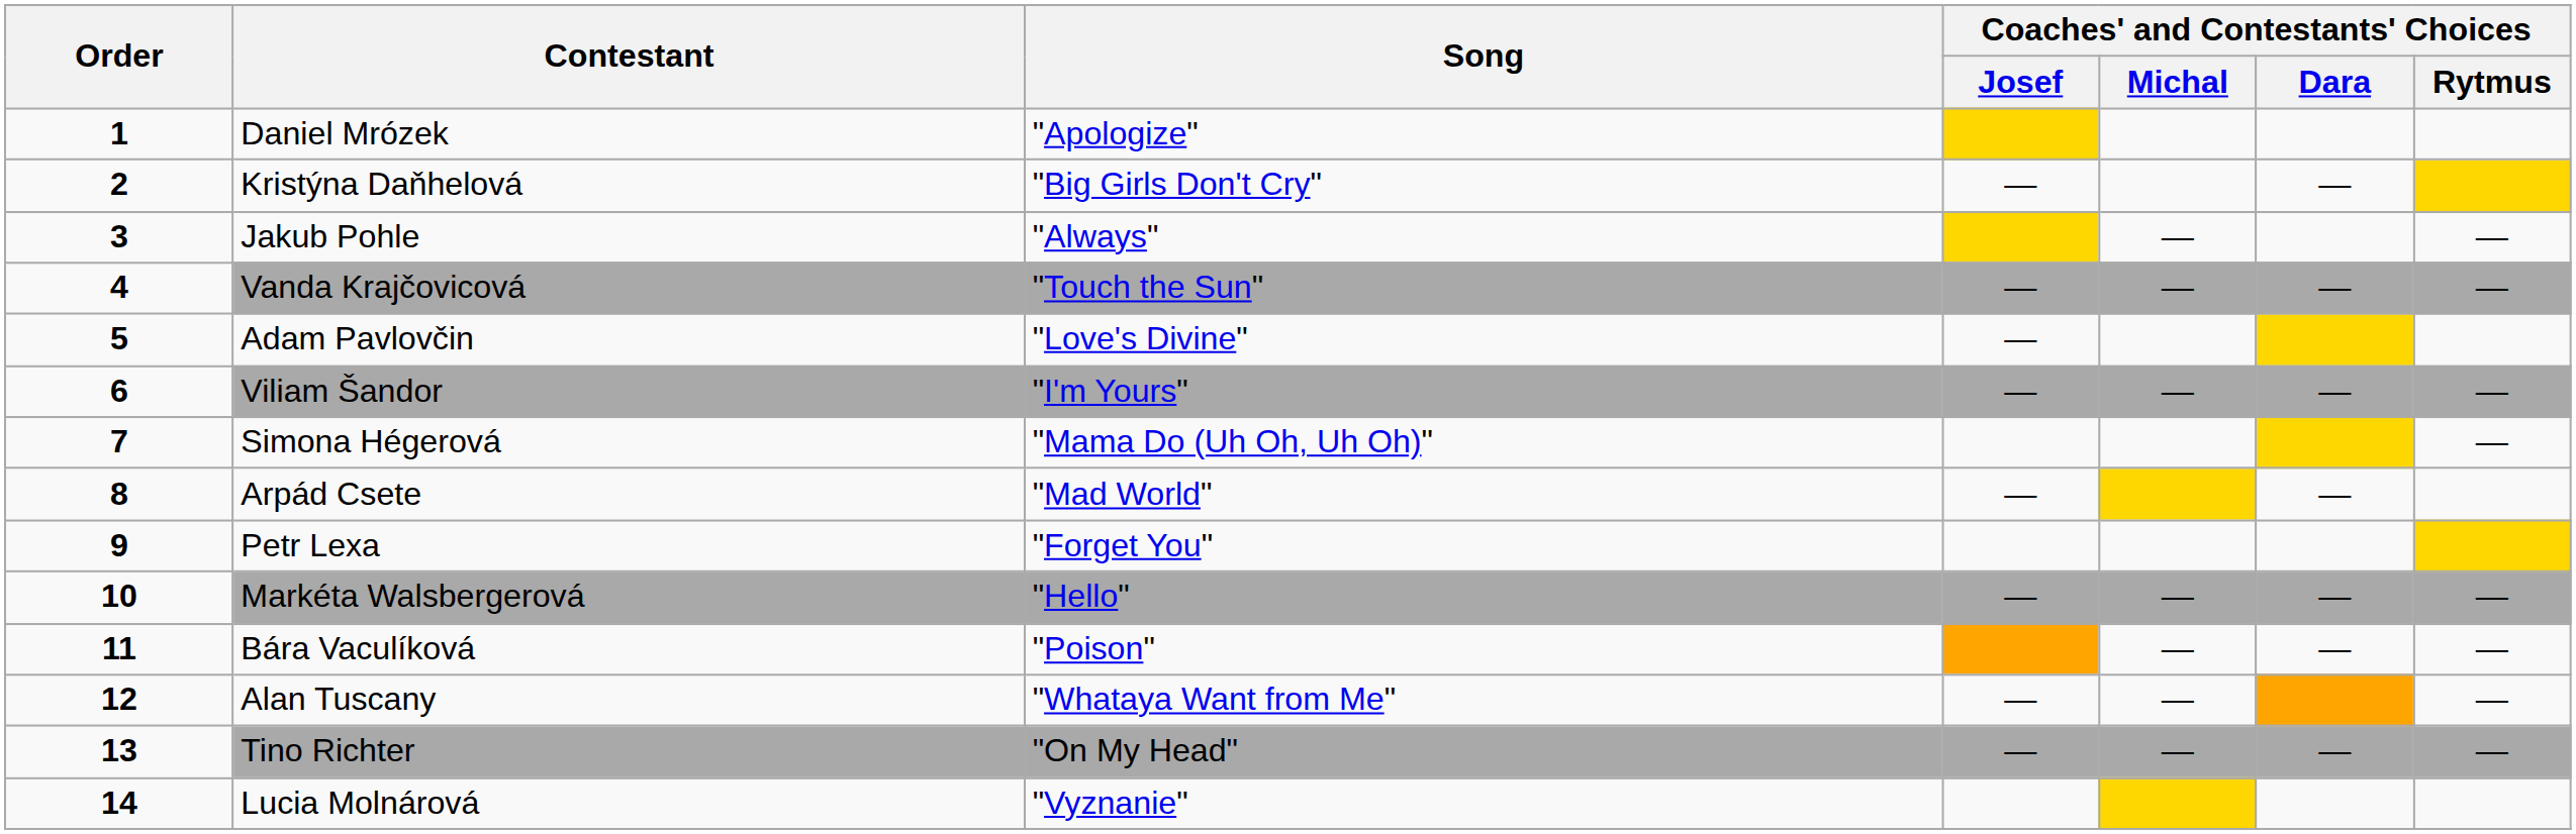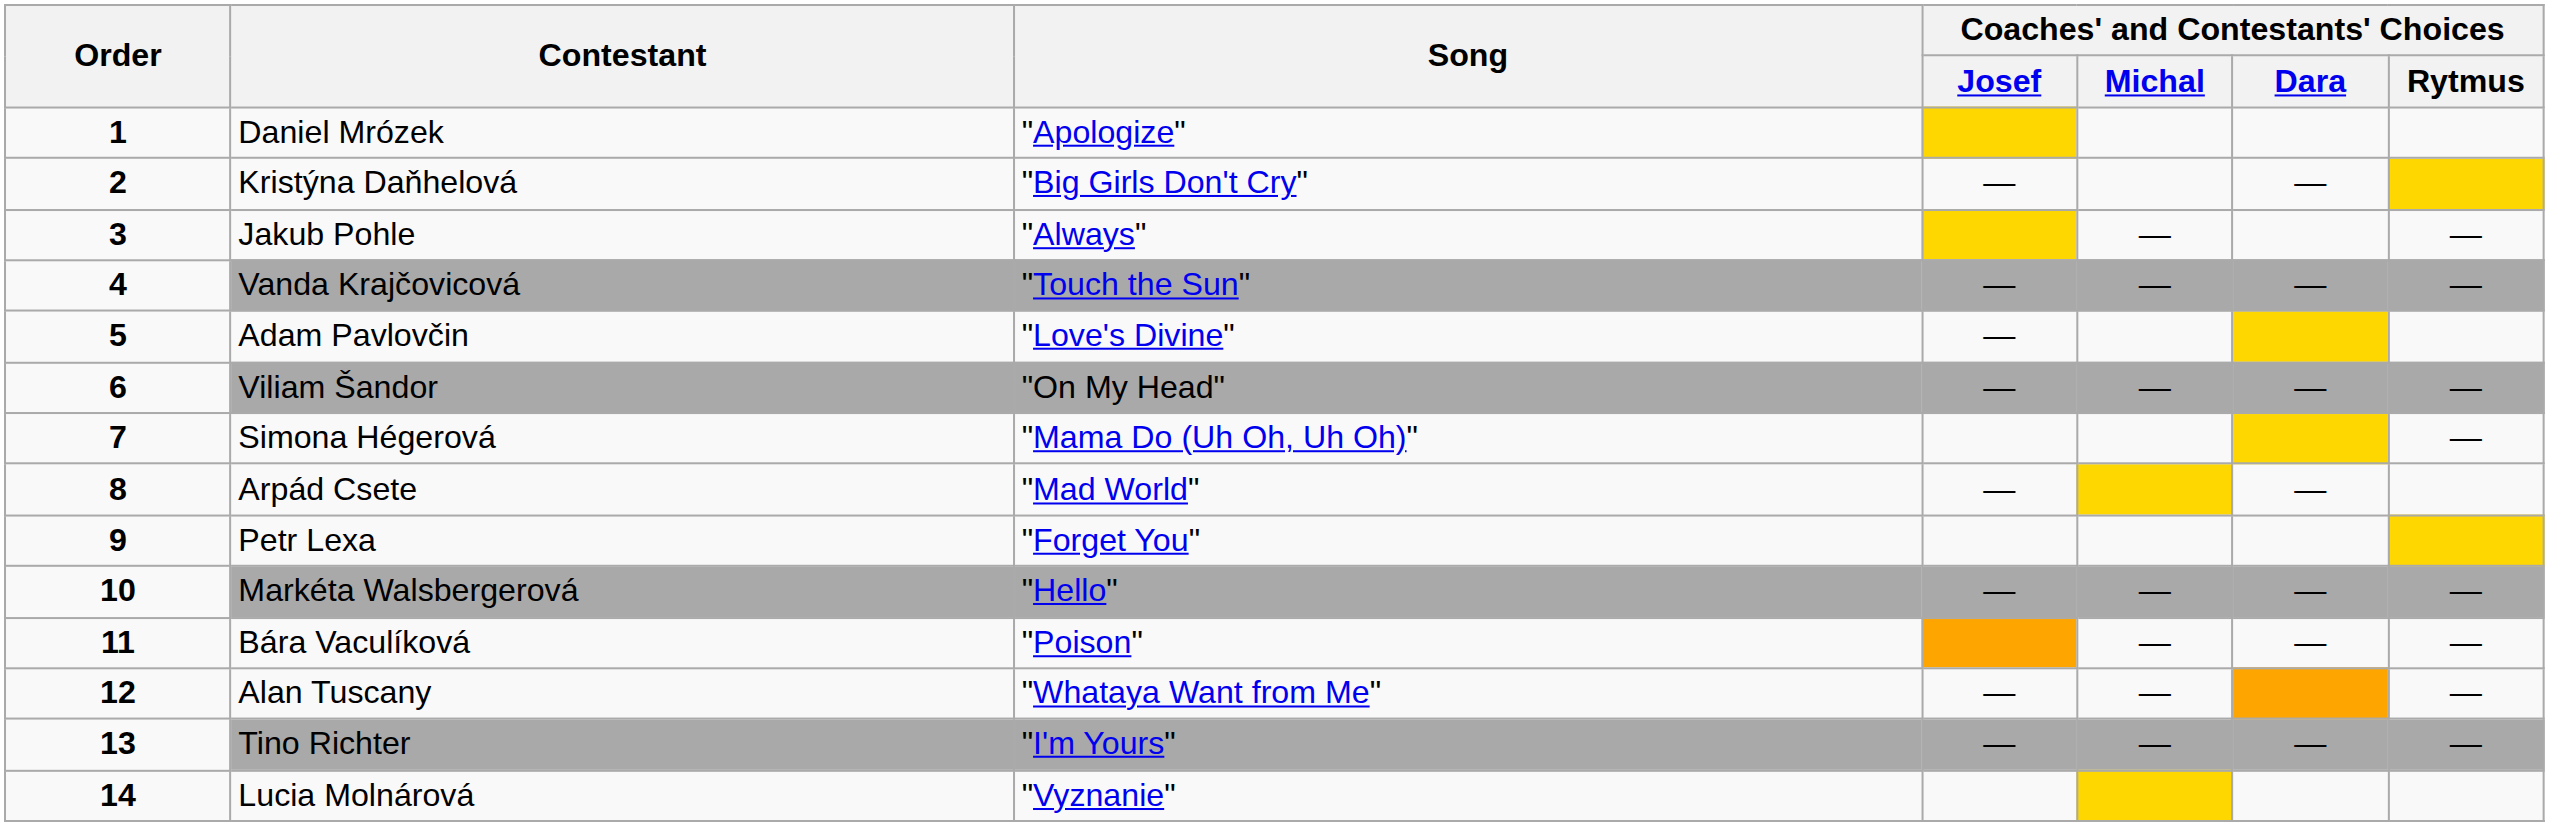 <table class="wikitable" style="width:100%;">
 <tr>
 <th rowspan=2>Order</th>
 <th rowspan=2>Contestant</th>
 <th rowspan=2>Song</th>
 <th colspan=4>Coaches' and Contestants' Choices</th>
 </tr>
 <tr>
 <th width="70"><a href='#'>Josef</a></th>
 <th width="70"><a href='#'>Michal</a></th>
 <th width="70"><a href='#'>Dara</a></th>
 <th width="70">Rytmus</th>
 </tr>
 <tr>
 <td align="center"><strong>1</strong></td>
 <td>Daniel Mrózek</td>
 <td>"<a href='#'>Apologize</a>"</td>
 <td style="background:gold;text-align:center;"></td>
 <td style=";text-align:center;"></td>
 <td style=";text-align:center;"></td>
 <td style=";text-align:center;"></td>
 </tr>
 <tr>
 <td align="center"><strong>2</strong></td>
 <td>Kristýna Daňhelová</td>
 <td>"<a href='#'>Big Girls Don't Cry</a>"</td>
 <td align="center">—</td>
 <td style=";text-align:center;"></td>
 <td align="center">—</td>
 <td style="background:gold;text-align:center;"></td>
 </tr>
 <tr>
 <td align="center"><strong>3</strong></td>
 <td>Jakub Pohle</td>
 <td>"<a href='#'>Always</a>"</td>
 <td style="background:gold;text-align:center;"></td>
 <td align="center">—</td>
 <td style=";text-align:center;"></td>
 <td align="center">—</td>
 </tr>
 <tr>
 <td align="center"><strong>4</strong></td>
 <td style="background:darkgrey;text-align:left;">Vanda Krajčovicová</td>
 <td style="background:darkgrey;text-align:left;">"<a href='#'>Touch the Sun</a>"</td>
 <td style="background:darkgrey;text-align:center;">—</td>
 <td style="background:darkgrey;text-align:center;">—</td>
 <td style="background:darkgrey;text-align:center;">—</td>
 <td style="background:darkgrey;text-align:center;">—</td>
 </tr>
 <tr>
 <td align="center"><strong>5</strong></td>
 <td>Adam Pavlovčin</td>
 <td>"<a href='#'>Love's Divine</a>"</td>
 <td align="center">—</td>
 <td style=";text-align:center;"></td>
 <td style="background:gold;text-align:center;"></td>
 <td style=";text-align:center;"></td>
 </tr>
 <tr>
 <td align="center"><strong>6</strong></td>
 <td style="background:darkgrey;text-align:left;">Viliam Šandor</td>
-<td style="background:darkgrey;text-align:left;">"<a href='#'>I'm Yours</a>"</td>
+<td style="background:darkgrey;text-align:left;">"On My Head"</td>
 <td style="background:darkgrey;text-align:center;">—</td>
 <td style="background:darkgrey;text-align:center;">—</td>
 <td style="background:darkgrey;text-align:center;">—</td>
 <td style="background:darkgrey;text-align:center;">—</td>
 </tr>
 <tr>
 <td align="center"><strong>7</strong></td>
 <td>Simona Hégerová</td>
 <td>"<a href='#'>Mama Do (Uh Oh, Uh Oh)</a>"</td>
 <td style=";text-align:center;"></td>
 <td style=";text-align:center;"></td>
 <td style="background:gold;text-align:center;"></td>
 <td align="center">—</td>
 </tr>
 <tr>
 <td align="center"><strong>8</strong></td>
 <td>Arpád Csete</td>
 <td>"<a href='#'>Mad World</a>"</td>
 <td align="center">—</td>
 <td style="background:gold;text-align:center;"></td>
 <td align="center">—</td>
 <td style=";text-align:center;"></td>
 </tr>
 <tr>
 <td align="center"><strong>9</strong></td>
 <td>Petr Lexa</td>
 <td>"<a href='#'>Forget You</a>"</td>
 <td style=";text-align:center;"></td>
 <td style=";text-align:center;"></td>
 <td style=";text-align:center;"></td>
 <td style="background:gold;text-align:center;"></td>
 </tr>
 <tr>
 <td align="center"><strong>10</strong></td>
 <td style="background:darkgrey;text-align:left;">Markéta Walsbergerová</td>
 <td style="background:darkgrey;text-align:left;">"<a href='#'>Hello</a>"</td>
 <td style="background:darkgrey;text-align:center;">—</td>
 <td style="background:darkgrey;text-align:center;">—</td>
 <td style="background:darkgrey;text-align:center;">—</td>
 <td style="background:darkgrey;text-align:center;">—</td>
 </tr>
 <tr>
 <td align="center"><strong>11</strong></td>
 <td>Bára Vaculíková</td>
 <td>"<a href='#'>Poison</a>"</td>
 <td style=";background:orange;text-align:center;"></td>
 <td align="center">—</td>
 <td align="center">—</td>
 <td align="center">—</td>
 </tr>
 <tr>
 <td align="center"><strong>12</strong></td>
 <td>Alan Tuscany</td>
 <td>"<a href='#'>Whataya Want from Me</a>"</td>
 <td align="center">—</td>
 <td align="center">—</td>
 <td style=";background:orange;text-align:center;"></td>
 <td align="center">—</td>
 </tr>
 <tr>
 <td align="center"><strong>13</strong></td>
 <td style="background:darkgrey;text-align:left;">Tino Richter</td>
-<td style="background:darkgrey;text-align:left;">"On My Head"</td>
+<td style="background:darkgrey;text-align:left;">"<a href='#'>I'm Yours</a>"</td>
 <td style="background:darkgrey;text-align:center;">—</td>
 <td style="background:darkgrey;text-align:center;">—</td>
 <td style="background:darkgrey;text-align:center;">—</td>
 <td style="background:darkgrey;text-align:center;">—</td>
 </tr>
 <tr>
 <td align="center"><strong>14</strong></td>
 <td>Lucia Molnárová</td>
 <td>"<a href='#'>Vyznanie</a>"</td>
 <td style=";text-align:center;"></td>
 <td style="background:gold;text-align:center;"></td>
 <td style=";text-align:center;"></td>
 <td style=";text-align:center;"></td>
 </tr>
 <tr>
 </tr>
 </table>
